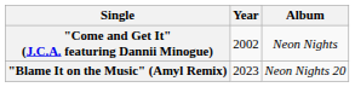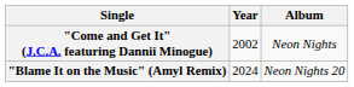 <table class="wikitable plainrowheaders" style="text-align:center;">
 <tr>
 <th scope="col">Single</th>
 <th scope="col">Year</th>
 <th scope="col">Album</th>
 </tr>
 <tr>
 <th scope="row">"Come and Get It"<br><span>(<a href='#'>J.C.A.</a> featuring Dannii Minogue)</span></th>
 <td>2002</td>
 <td><em>Neon Nights</em></td>
 </tr>
 <tr>
 <th scope="row">"Blame It on the Music" (Amyl Remix)</th>
-<td>2023</td>
+<td>2024</td>
 <td><em>Neon Nights 20</em></td>
 </tr>
 </table>
